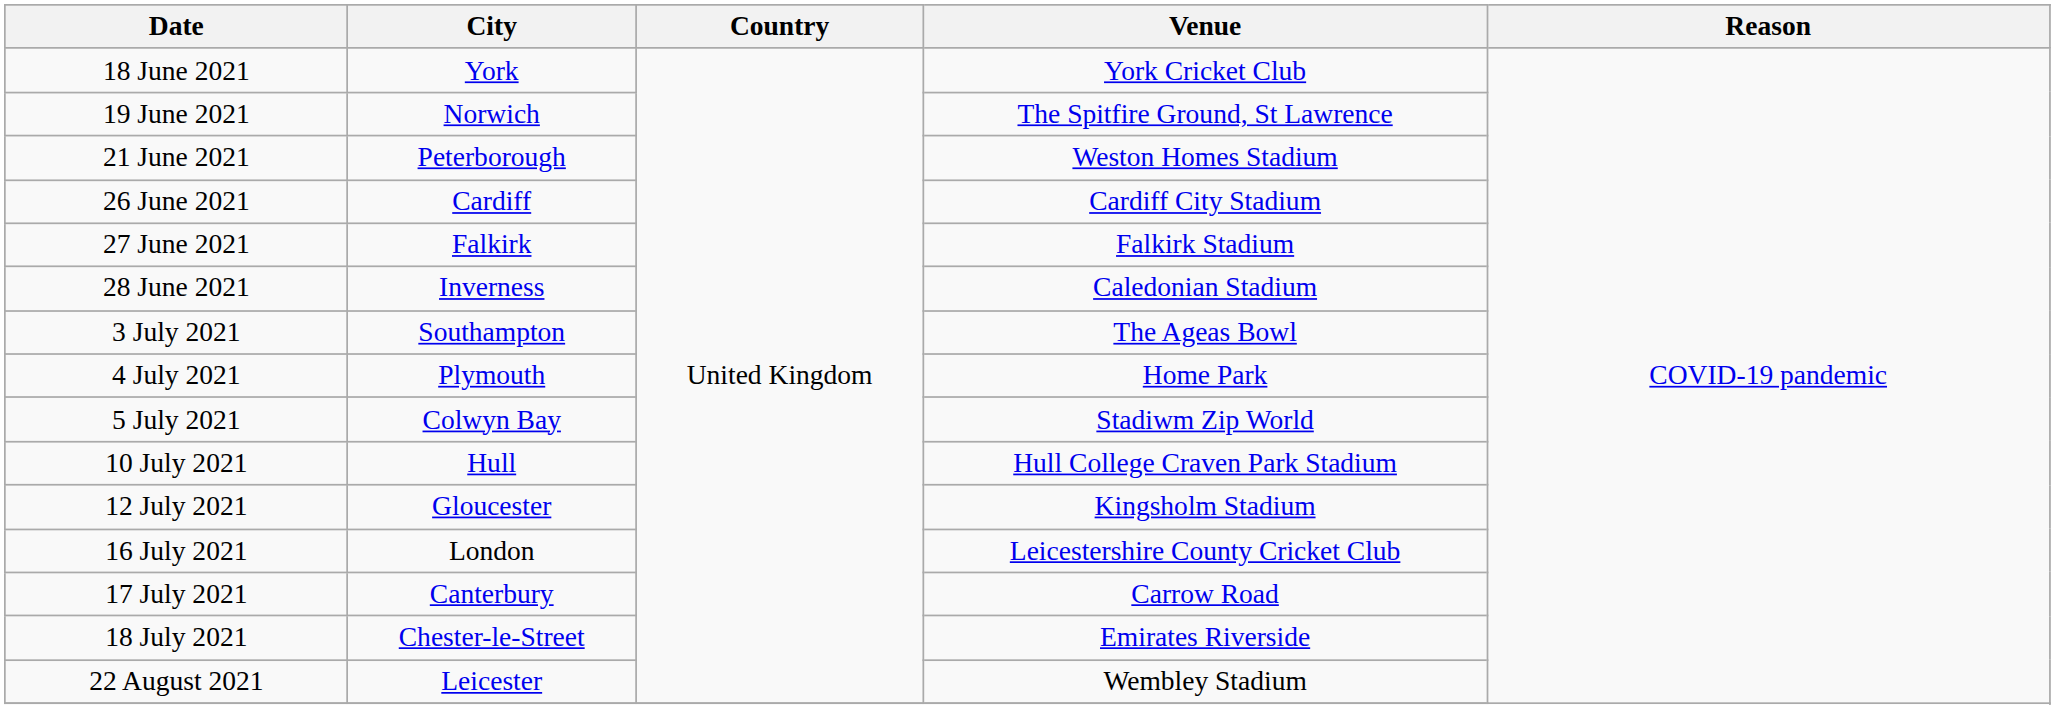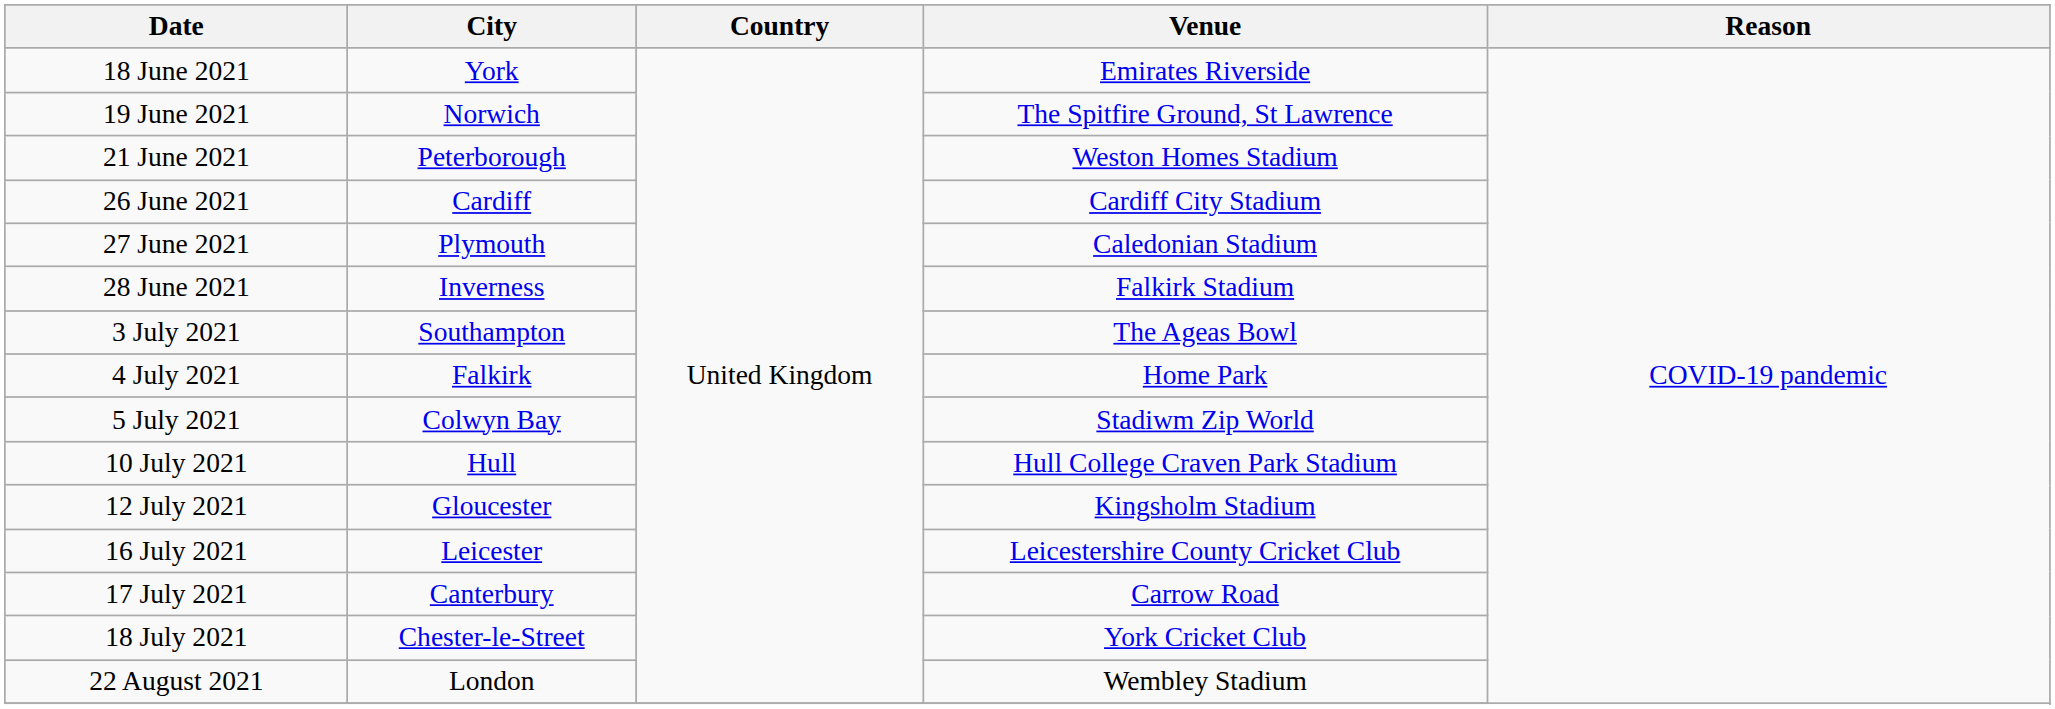 <table class="wikitable plainrowheaders" style="text-align:center;">
 <tr>
 <th scope="col" style="width:12em;">Date</th>
 <th scope="col" style="width:10em;">City</th>
 <th scope="col" style="width:10em;">Country</th>
 <th scope="col" style="width:20em;">Venue</th>
 <th scope="col" style="width:20em;">Reason</th>
 </tr>
 <tr>
 <td>18 June 2021</td>
 <td><a href='#'>York</a></td>
 <td rowspan="15">United Kingdom</td>
-<td><a href='#'>York Cricket Club</a></td>
+<td><a href='#'>Emirates Riverside</a></td>
 <td rowspan="16"><a href='#'>COVID-19 pandemic</a></td>
 </tr>
 <tr>
 <td>19 June 2021</td>
 <td><a href='#'>Norwich</a></td>
 <td><a href='#'>The Spitfire Ground, St Lawrence</a></td>
 </tr>
 <tr>
 <td>21 June 2021</td>
 <td><a href='#'>Peterborough</a></td>
 <td><a href='#'>Weston Homes Stadium</a></td>
 </tr>
 <tr>
 <td>26 June 2021</td>
 <td><a href='#'>Cardiff</a></td>
 <td><a href='#'>Cardiff City Stadium</a></td>
 </tr>
 <tr>
 <td>27 June 2021</td>
-<td><a href='#'>Falkirk</a></td>
-<td><a href='#'>Falkirk Stadium</a></td>
+<td><a href='#'>Plymouth</a></td>
+<td><a href='#'>Caledonian Stadium</a></td>
 </tr>
 <tr>
 <td>28 June 2021</td>
 <td><a href='#'>Inverness</a></td>
-<td><a href='#'>Caledonian Stadium</a></td>
+<td><a href='#'>Falkirk Stadium</a></td>
 </tr>
 <tr>
 <td>3 July 2021</td>
 <td><a href='#'>Southampton</a></td>
 <td><a href='#'>The Ageas Bowl</a></td>
 </tr>
 <tr>
 <td>4 July 2021</td>
-<td><a href='#'>Plymouth</a></td>
+<td><a href='#'>Falkirk</a></td>
 <td><a href='#'>Home Park</a></td>
 </tr>
 <tr>
 <td>5 July 2021</td>
 <td><a href='#'>Colwyn Bay</a></td>
 <td><a href='#'>Stadiwm Zip World</a></td>
 </tr>
 <tr>
 <td>10 July 2021</td>
 <td><a href='#'>Hull</a></td>
 <td><a href='#'>Hull College Craven Park Stadium</a></td>
 </tr>
 <tr>
 <td>12 July 2021</td>
 <td><a href='#'>Gloucester</a></td>
 <td><a href='#'>Kingsholm Stadium</a></td>
 </tr>
 <tr>
 <td>16 July 2021</td>
-<td>London</td>
+<td><a href='#'>Leicester</a></td>
 <td><a href='#'>Leicestershire County Cricket Club</a></td>
 </tr>
 <tr>
 <td>17 July 2021</td>
 <td><a href='#'>Canterbury</a></td>
 <td><a href='#'>Carrow Road</a></td>
 </tr>
 <tr>
 <td>18 July 2021</td>
 <td><a href='#'>Chester-le-Street</a></td>
-<td><a href='#'>Emirates Riverside</a></td>
+<td><a href='#'>York Cricket Club</a></td>
 </tr>
 <tr>
 <td>22 August 2021</td>
-<td><a href='#'>Leicester</a></td>
+<td>London</td>
 <td>Wembley Stadium</td>
 </tr>
 <tr>
 </tr>
 </table>
